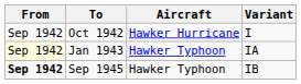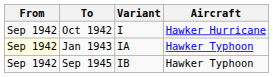 <table class="wikitable">
 <tr>
 <th>From</th>
 <th>To</th>
+<th>Variant</th>
 <th>Aircraft</th>
-<th>Variant</th>
 </tr>
 <tr>
 <td>Sep 1942</td>
 <td>Oct 1942</td>
+<td>I</td>
 <td><a href='#'>Hawker Hurricane</a></td>
-<td>I</td>
 </tr>
 <tr>
 <td style="background: lightyellow;">Sep 1942</td>
 <td>Jan 1943</td>
+<td>IA</td>
 <td><a href='#'>Hawker Typhoon</a></td>
-<td>IA</td>
 </tr>
 <tr>
-<td><strong>Sep 1942</strong></td>
+<td>Sep 1942</td>
 <td>Sep 1945</td>
+<td>IB</td>
 <td>Hawker Typhoon</td>
-<td>IB</td>
 </tr>
 </table>
